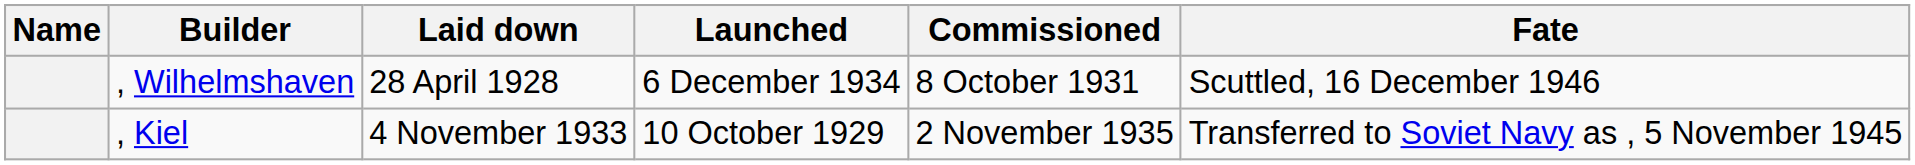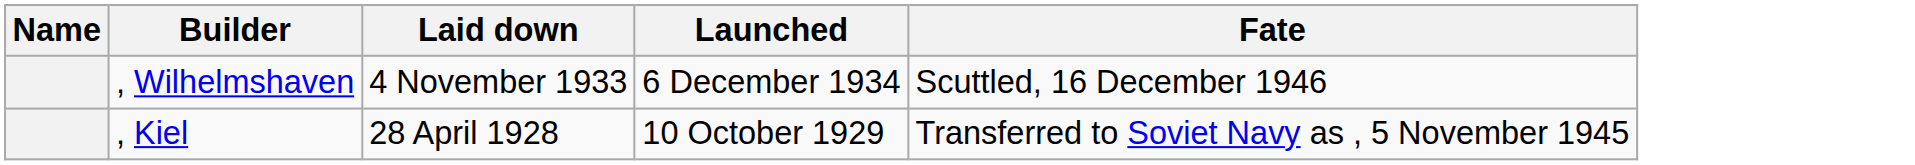 <table class="wikitable plainrowheaders">
 <tr>
 <th scope="col">Name</th>
 <th scope="col">Builder</th>
 <th scope="col">Laid down</th>
 <th scope="col">Launched</th>
-<th scope="col">Commissioned</th>
 <th scope="col">Fate</th>
 </tr>
 <tr>
 <th scope="row"></th>
 <td>, <a href='#'>Wilhelmshaven</a></td>
-<td>28 April 1928</td>
+<td>4 November 1933</td>
 <td>6 December 1934</td>
-<td>8 October 1931</td>
 <td>Scuttled, 16 December 1946</td>
 </tr>
 <tr>
 <th scope="row"></th>
 <td>, <a href='#'>Kiel</a></td>
-<td>4 November 1933</td>
+<td>28 April 1928</td>
 <td>10 October 1929</td>
-<td>2 November 1935</td>
 <td>Transferred to <a href='#'>Soviet Navy</a> as , 5 November 1945</td>
 </tr>
 </table>
